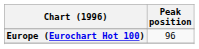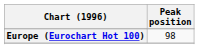 <table class="wikitable sortable plainrowheaders" style="text-align:center">
 <tr>
 <th>Chart (1996)</th>
 <th>Peak<br>position</th>
 </tr>
 <tr>
 </tr>
 <tr>
 </tr>
 <tr>
 </tr>
 <tr>
 <th scope="row">Europe (<a href='#'>Eurochart Hot 100</a>)</th>
-<td>96</td>
+<td>98</td>
 </tr>
 <tr>
 </tr>
 <tr>
 </tr>
 <tr>
 </tr>
 <tr>
 </tr>
 </table>
